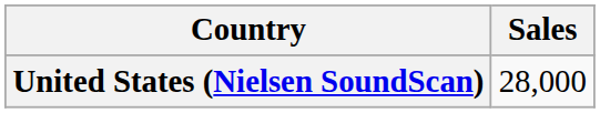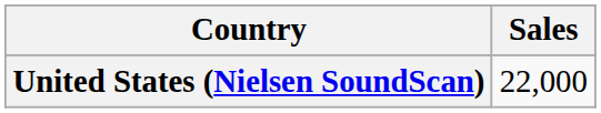 <table class="wikitable plainrowheaders">
 <tr>
 <th>Country</th>
 <th>Sales</th>
 </tr>
 <tr>
 <th scope="row">United States (<a href='#'>Nielsen SoundScan</a>)</th>
-<td>28,000</td>
+<td>22,000</td>
 </tr>
 </table>
